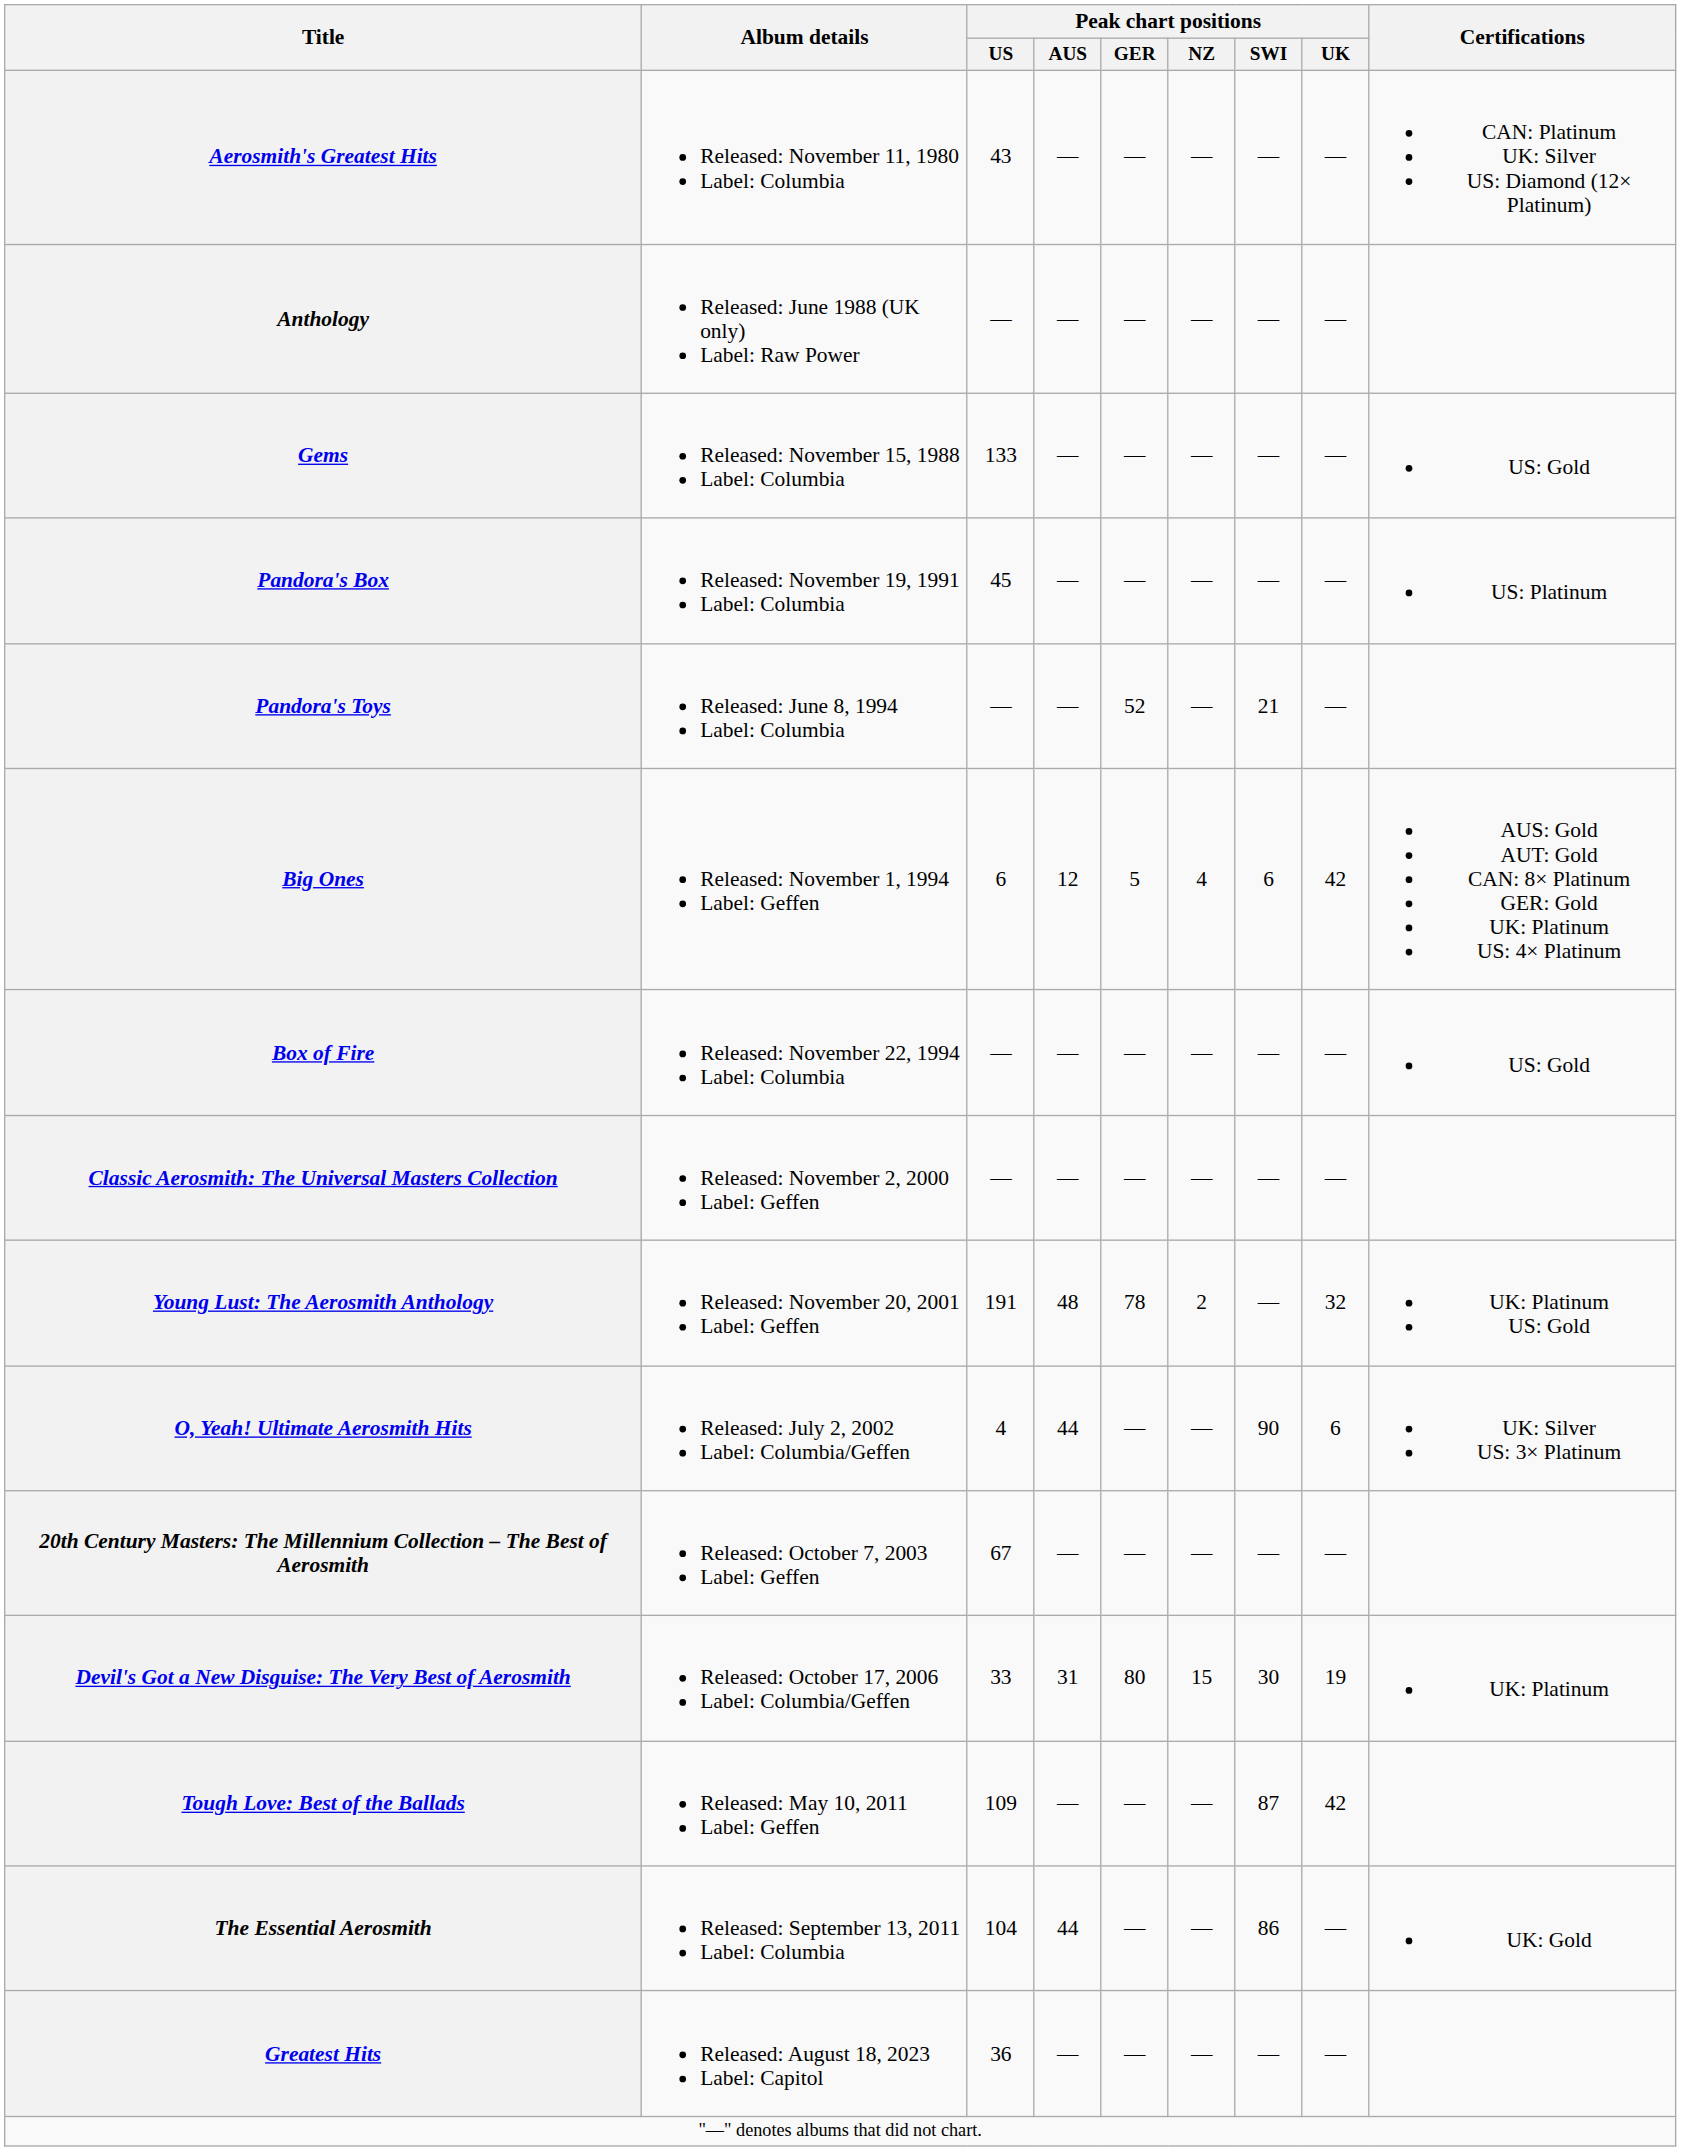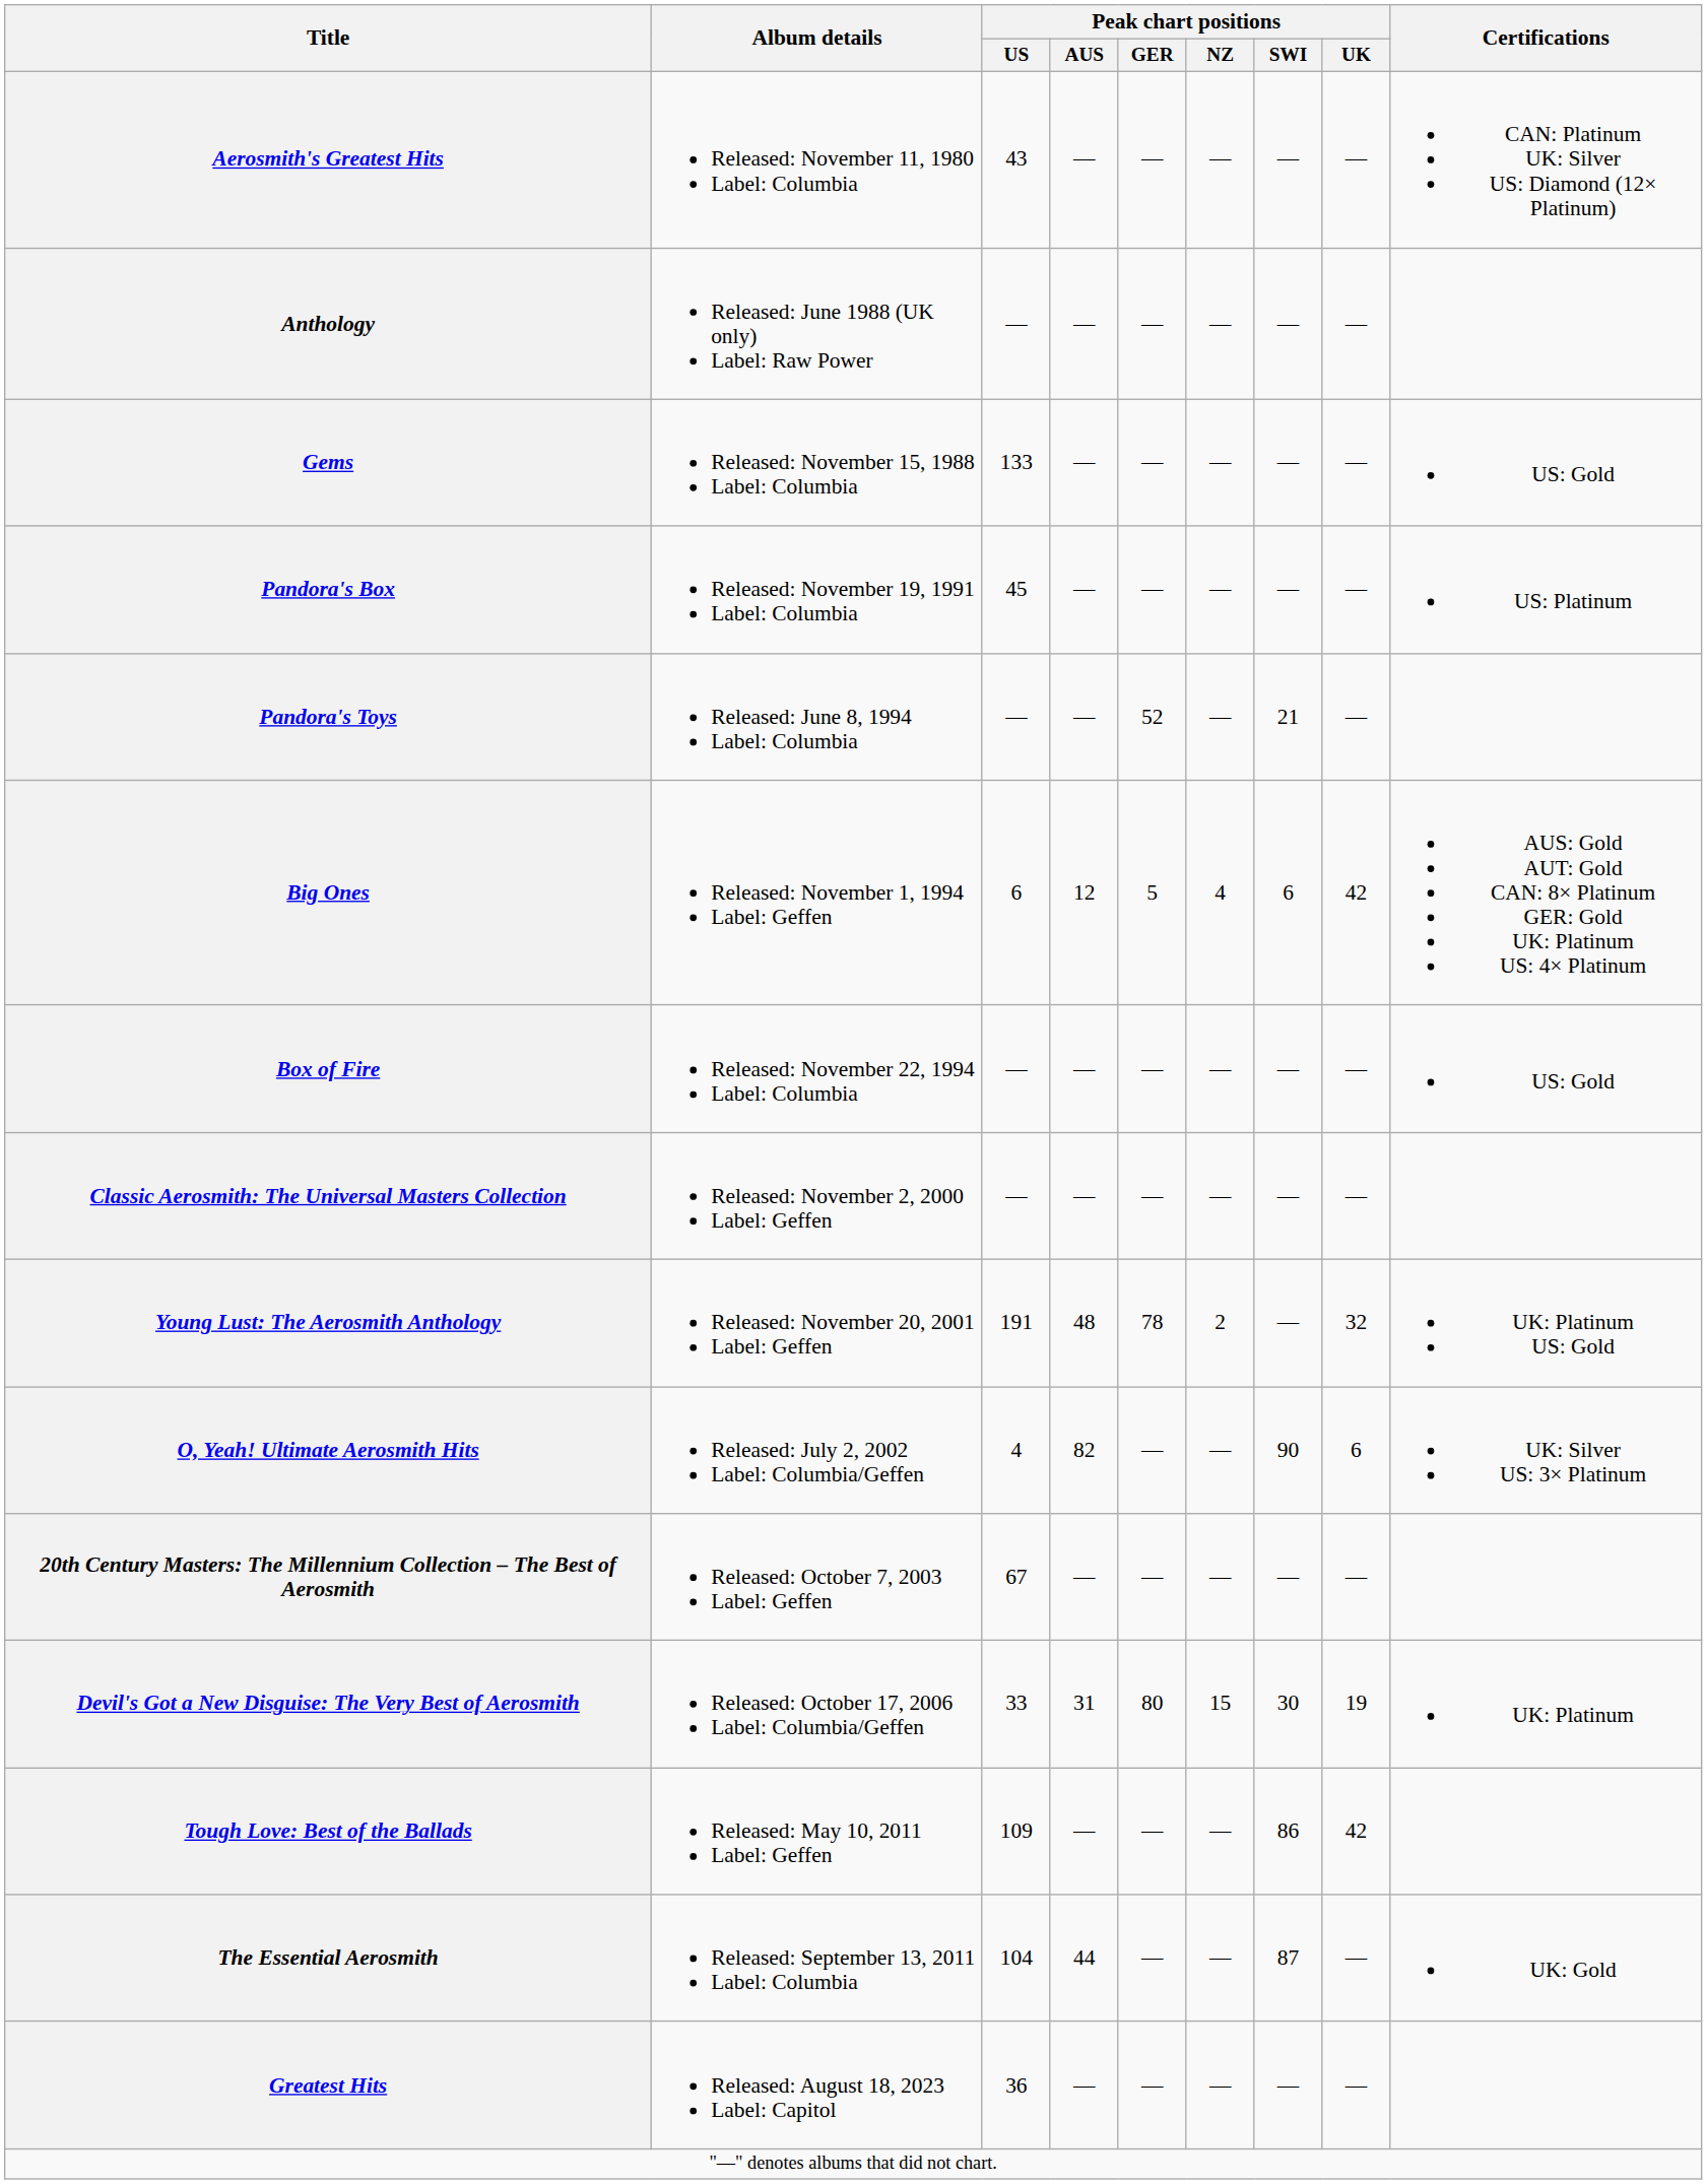 <table class="wikitable plainrowheaders">
 <tr>
 <th rowspan="2">Title</th>
 <th rowspan="2">Album details</th>
 <th colspan="6">Peak chart positions</th>
 <th rowspan="2">Certifications<br></th>
 </tr>
 <tr>
 <th style="width:3em;font-size:90%">US<br></th>
 <th style="width:3em;font-size:90%">AUS<br></th>
 <th style="width:3em;font-size:90%">GER<br></th>
 <th style="width:3em;font-size:90%">NZ<br></th>
 <th style="width:3em;font-size:90%">SWI<br></th>
 <th style="width:3em;font-size:90%">UK<br></th>
 </tr>
 <tr>
 <th scope="row"><em><a href='#'>Aerosmith's Greatest Hits</a></em></th>
 <td align="left"><br><ul><li>Released: November 11, 1980</li><li>Label: Columbia</li></ul></td>
 <td align="center">43</td>
 <td align="center">—</td>
 <td align="center">—</td>
 <td align="center">—</td>
 <td align="center">—</td>
 <td align="center">—</td>
 <td align="center"><br><ul><li>CAN: Platinum</li><li>UK: Silver</li><li>US: Diamond (12× Platinum)</li></ul></td>
 </tr>
 <tr>
 <th scope="row"><em>Anthology</em></th>
 <td><br><ul><li>Released: June 1988 (UK only)</li><li>Label: Raw Power</li></ul></td>
 <td align="center">—</td>
 <td align="center">—</td>
 <td align="center">—</td>
 <td align="center">—</td>
 <td align="center">—</td>
 <td align="center">—</td>
 <td align="center"></td>
 </tr>
 <tr>
 <th scope="row"><em><a href='#'>Gems</a></em></th>
 <td align="left"><br><ul><li>Released: November 15, 1988</li><li>Label: Columbia</li></ul></td>
 <td align="center">133</td>
 <td align="center">—</td>
 <td align="center">—</td>
 <td align="center">—</td>
 <td align="center">—</td>
 <td align="center">—</td>
 <td align="center"><br><ul><li>US: Gold</li></ul></td>
 </tr>
 <tr>
 <th scope="row"><em><a href='#'>Pandora's Box</a></em></th>
 <td align="left"><br><ul><li>Released: November 19, 1991</li><li>Label: Columbia</li></ul></td>
 <td align="center">45</td>
 <td align="center">—</td>
 <td align="center">—</td>
 <td align="center">—</td>
 <td align="center">—</td>
 <td align="center">—</td>
 <td align="center"><br><ul><li>US: Platinum</li></ul></td>
 </tr>
 <tr>
 <th scope="row"><em><a href='#'>Pandora's Toys</a></em></th>
 <td align="left"><br><ul><li>Released: June 8, 1994</li><li>Label: Columbia</li></ul></td>
 <td align="center">—</td>
 <td align="center">—</td>
 <td align="center">52</td>
 <td align="center">—</td>
 <td align="center">21</td>
 <td align="center">—</td>
 <td></td>
 </tr>
 <tr>
 <th scope="row"><em><a href='#'>Big Ones</a></em></th>
 <td align="left"><br><ul><li>Released: November 1, 1994</li><li>Label: Geffen</li></ul></td>
 <td align="center">6</td>
 <td align="center">12</td>
 <td align="center">5</td>
 <td align="center">4</td>
 <td align="center">6</td>
 <td align="center">42</td>
 <td align="center"><br><ul><li>AUS: Gold</li><li>AUT: Gold</li><li>CAN: 8× Platinum</li><li>GER: Gold</li><li>UK: Platinum</li><li>US: 4× Platinum</li></ul></td>
 </tr>
 <tr>
 <th scope="row"><em><a href='#'>Box of Fire</a></em></th>
 <td align="left"><br><ul><li>Released: November 22, 1994</li><li>Label: Columbia</li></ul></td>
 <td align="center">—</td>
 <td align="center">—</td>
 <td align="center">—</td>
 <td align="center">—</td>
 <td align="center">—</td>
 <td align="center">—</td>
 <td align="center"><br><ul><li>US: Gold</li></ul></td>
 </tr>
 <tr>
 <th scope="row"><em><a href='#'>Classic Aerosmith: The Universal Masters Collection</a></em></th>
 <td align="left"><br><ul><li>Released: November 2, 2000</li><li>Label: Geffen</li></ul></td>
 <td align="center">—</td>
 <td align="center">—</td>
 <td align="center">—</td>
 <td align="center">—</td>
 <td align="center">—</td>
 <td align="center">—</td>
 <td></td>
 </tr>
 <tr>
 <th scope="row"><em><a href='#'>Young Lust: The Aerosmith Anthology</a></em></th>
 <td align="left"><br><ul><li>Released: November 20, 2001</li><li>Label: Geffen</li></ul></td>
 <td align="center">191</td>
 <td align="center">48</td>
 <td align="center">78</td>
 <td align="center">2</td>
 <td align="center">—</td>
 <td align="center">32</td>
 <td align="center"><br><ul><li>UK: Platinum</li><li>US: Gold</li></ul></td>
 </tr>
 <tr>
 <th scope="row"><em><a href='#'>O, Yeah! Ultimate Aerosmith Hits</a></em></th>
 <td align="left"><br><ul><li>Released: July 2, 2002</li><li>Label: Columbia/Geffen</li></ul></td>
 <td align="center">4</td>
-<td align="center">44</td>
+<td align="center">82</td>
 <td align="center">—</td>
 <td align="center">—</td>
 <td align="center">90</td>
 <td align="center">6</td>
 <td align="center"><br><ul><li>UK: Silver</li><li>US: 3× Platinum</li></ul></td>
 </tr>
 <tr>
 <th scope="row"><em>20th Century Masters: The Millennium Collection – The Best of Aerosmith</em></th>
 <td align="left"><br><ul><li>Released: October 7, 2003</li><li>Label: Geffen</li></ul></td>
 <td align="center">67</td>
 <td align="center">—</td>
 <td align="center">—</td>
 <td align="center">—</td>
 <td align="center">—</td>
 <td align="center">—</td>
 <td align="center"></td>
 </tr>
 <tr>
 <th scope="row"><em><a href='#'>Devil's Got a New Disguise: The Very Best of Aerosmith</a></em></th>
 <td align="left"><br><ul><li>Released: October 17, 2006</li><li>Label: Columbia/Geffen</li></ul></td>
 <td align="center">33</td>
 <td align="center">31</td>
 <td align="center">80</td>
 <td align="center">15</td>
 <td align="center">30</td>
 <td align="center">19</td>
 <td align="center"><br><ul><li>UK: Platinum</li></ul></td>
 </tr>
 <tr>
 <th scope="row"><em><a href='#'>Tough Love: Best of the Ballads</a></em></th>
 <td align="left"><br><ul><li>Released: May 10, 2011</li><li>Label: Geffen</li></ul></td>
 <td align="center">109</td>
 <td align="center">—</td>
 <td align="center">—</td>
 <td align="center">—</td>
-<td align="center">87</td>
+<td align="center">86</td>
 <td align="center">42</td>
 <td align="center"></td>
 </tr>
 <tr>
 <th scope="row"><em>The Essential Aerosmith</em></th>
 <td align="left"><br><ul><li>Released: September 13, 2011</li><li>Label: Columbia</li></ul></td>
 <td align="center">104</td>
 <td align="center">44</td>
 <td align="center">—</td>
 <td align="center">—</td>
-<td align="center">86</td>
+<td align="center">87</td>
 <td align="center">—</td>
 <td align="center"><br><ul><li>UK: Gold</li></ul></td>
 </tr>
 <tr>
 <th scope="row"><em><a href='#'>Greatest Hits</a></em></th>
 <td align="left"><br><ul><li>Released: August 18, 2023</li><li>Label: Capitol</li></ul></td>
 <td align="center">36</td>
 <td align="center">—</td>
 <td align="center">—</td>
 <td align="center">—</td>
 <td align="center">—</td>
 <td align="center">—</td>
 <td></td>
 </tr>
 <tr>
 <td align="center" colspan="30" style="font-size: 85%">"—" denotes albums that did not chart.</td>
 </tr>
 </table>
